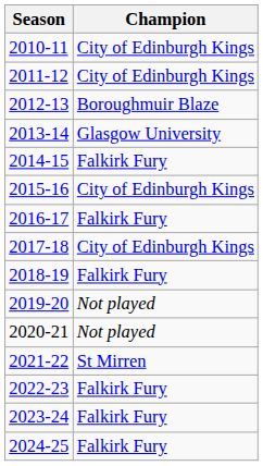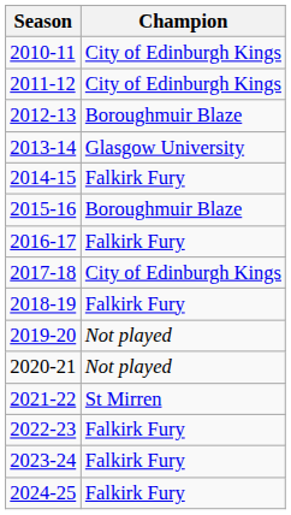 <table class="wikitable">
 <tr>
 <th>Season</th>
 <th>Champion</th>
 </tr>
 <tr>
 <td><a href='#'>2010-11</a></td>
 <td><a href='#'>City of Edinburgh Kings</a></td>
 </tr>
 <tr>
 <td><a href='#'>2011-12</a></td>
 <td><a href='#'>City of Edinburgh Kings</a></td>
 </tr>
 <tr>
 <td><a href='#'>2012-13</a></td>
 <td><a href='#'>Boroughmuir Blaze</a></td>
 </tr>
 <tr>
 <td><a href='#'>2013-14</a></td>
 <td><a href='#'>Glasgow University</a></td>
 </tr>
 <tr>
 <td><a href='#'>2014-15</a></td>
 <td><a href='#'>Falkirk Fury</a></td>
 </tr>
 <tr>
 <td><a href='#'>2015-16</a></td>
-<td><a href='#'>City of Edinburgh Kings</a></td>
+<td><a href='#'>Boroughmuir Blaze</a></td>
 </tr>
 <tr>
 <td><a href='#'>2016-17</a></td>
 <td><a href='#'>Falkirk Fury</a></td>
 </tr>
 <tr>
 <td><a href='#'>2017-18</a></td>
 <td><a href='#'>City of Edinburgh Kings</a></td>
 </tr>
 <tr>
 <td><a href='#'>2018-19</a></td>
 <td><a href='#'>Falkirk Fury</a></td>
 </tr>
 <tr>
 <td><a href='#'>2019-20</a></td>
 <td><em>Not played</em></td>
 </tr>
 <tr>
 <td>2020-21</td>
 <td><em>Not played</em></td>
 </tr>
 <tr>
 <td><a href='#'>2021-22</a></td>
 <td><a href='#'>St Mirren</a></td>
 </tr>
 <tr>
 <td><a href='#'>2022-23</a></td>
 <td><a href='#'>Falkirk Fury</a></td>
 </tr>
 <tr>
 <td><a href='#'>2023-24</a></td>
 <td><a href='#'>Falkirk Fury</a></td>
 </tr>
 <tr>
 <td><a href='#'>2024-25</a></td>
 <td><a href='#'>Falkirk Fury</a></td>
 </tr>
 </table>
